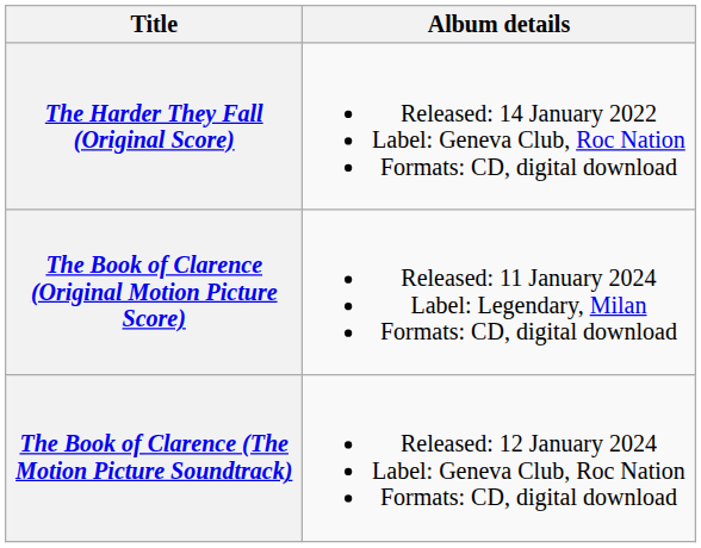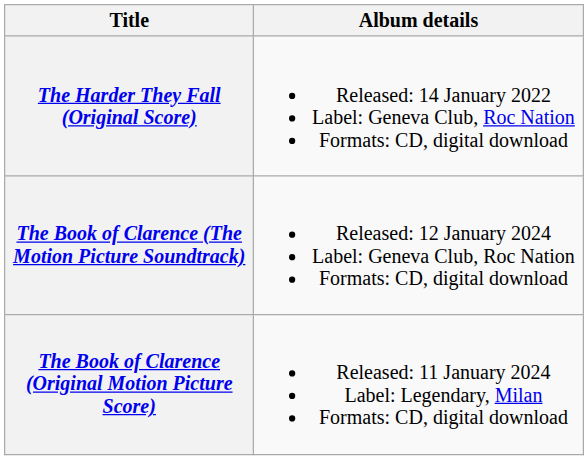 <table class="wikitable plainrowheaders" style="text-align:center;">
 <tr>
 <th scope="col" style="width:12em;">Title</th>
 <th scope="col" style="width:16em;">Album details</th>
 </tr>
 <tr>
 <th scope="row"><em><a href='#'>The Harder They Fall (Original Score)</a></em></th>
 <td><br><ul><li>Released: 14 January 2022</li><li>Label: Geneva Club, <a href='#'>Roc Nation</a></li><li>Formats: CD, digital download</li></ul></td>
 </tr>
 <tr>
+<th scope="row"><em><a href='#'>The Book of Clarence (The Motion Picture Soundtrack)</a></em></th>
+<td><br><ul><li>Released: 12 January 2024</li><li>Label: Geneva Club, Roc Nation</li><li>Formats: CD, digital download</li></ul></td>
+</tr>
+<tr>
 <th scope="row"><em><a href='#'>The Book of Clarence (Original Motion Picture Score)</a></em></th>
 <td><br><ul><li>Released: 11 January 2024</li><li>Label: Legendary, <a href='#'>Milan</a></li><li>Formats: CD, digital download</li></ul></td>
 </tr>
-<tr>
-<th scope="row"><em><a href='#'>The Book of Clarence (The Motion Picture Soundtrack)</a></em></th>
-<td><br><ul><li>Released: 12 January 2024</li><li>Label: Geneva Club, Roc Nation</li><li>Formats: CD, digital download</li></ul></td>
-</tr>
 </table>
